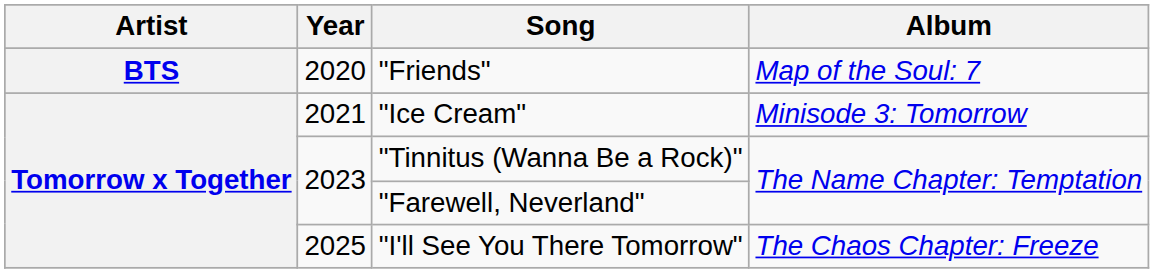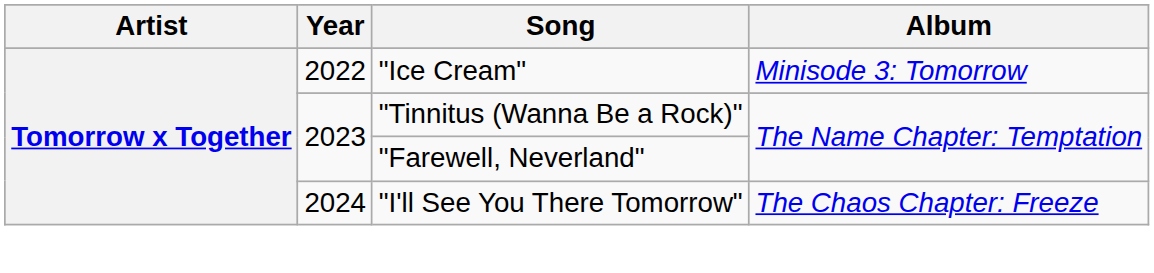 <table class="wikitable plainrowheaders">
 <tr>
 <th>Artist</th>
 <th>Year</th>
 <th>Song</th>
 <th>Album</th>
 </tr>
 <tr>
-<th scope="row"><a href='#'>BTS</a></th>
-<td>2020</td>
-<td>"Friends"</td>
-<td><em><a href='#'>Map of the Soul: 7</a></em></td>
-</tr>
-<tr>
 <th rowspan="4" scope="row"><a href='#'>Tomorrow x Together</a></th>
-<td>2021</td>
+<td>2022</td>
 <td>"Ice Cream"<em></em></td>
 <td><em><a href='#'>Minisode 3: Tomorrow</a></em></td>
 </tr>
 <tr>
 <td rowspan="2">2023</td>
 <td>"Tinnitus (Wanna Be a Rock)"</td>
 <td rowspan="2"><em><a href='#'>The Name Chapter: Temptation</a></em></td>
 </tr>
 <tr>
 <td>"Farewell, Neverland"</td>
 </tr>
 <tr>
-<td>2025</td>
+<td>2024</td>
 <td>"I'll See You There Tomorrow"</td>
 <td><em><a href='#'>The Chaos Chapter: Freeze</a></em></td>
 </tr>
 </table>
